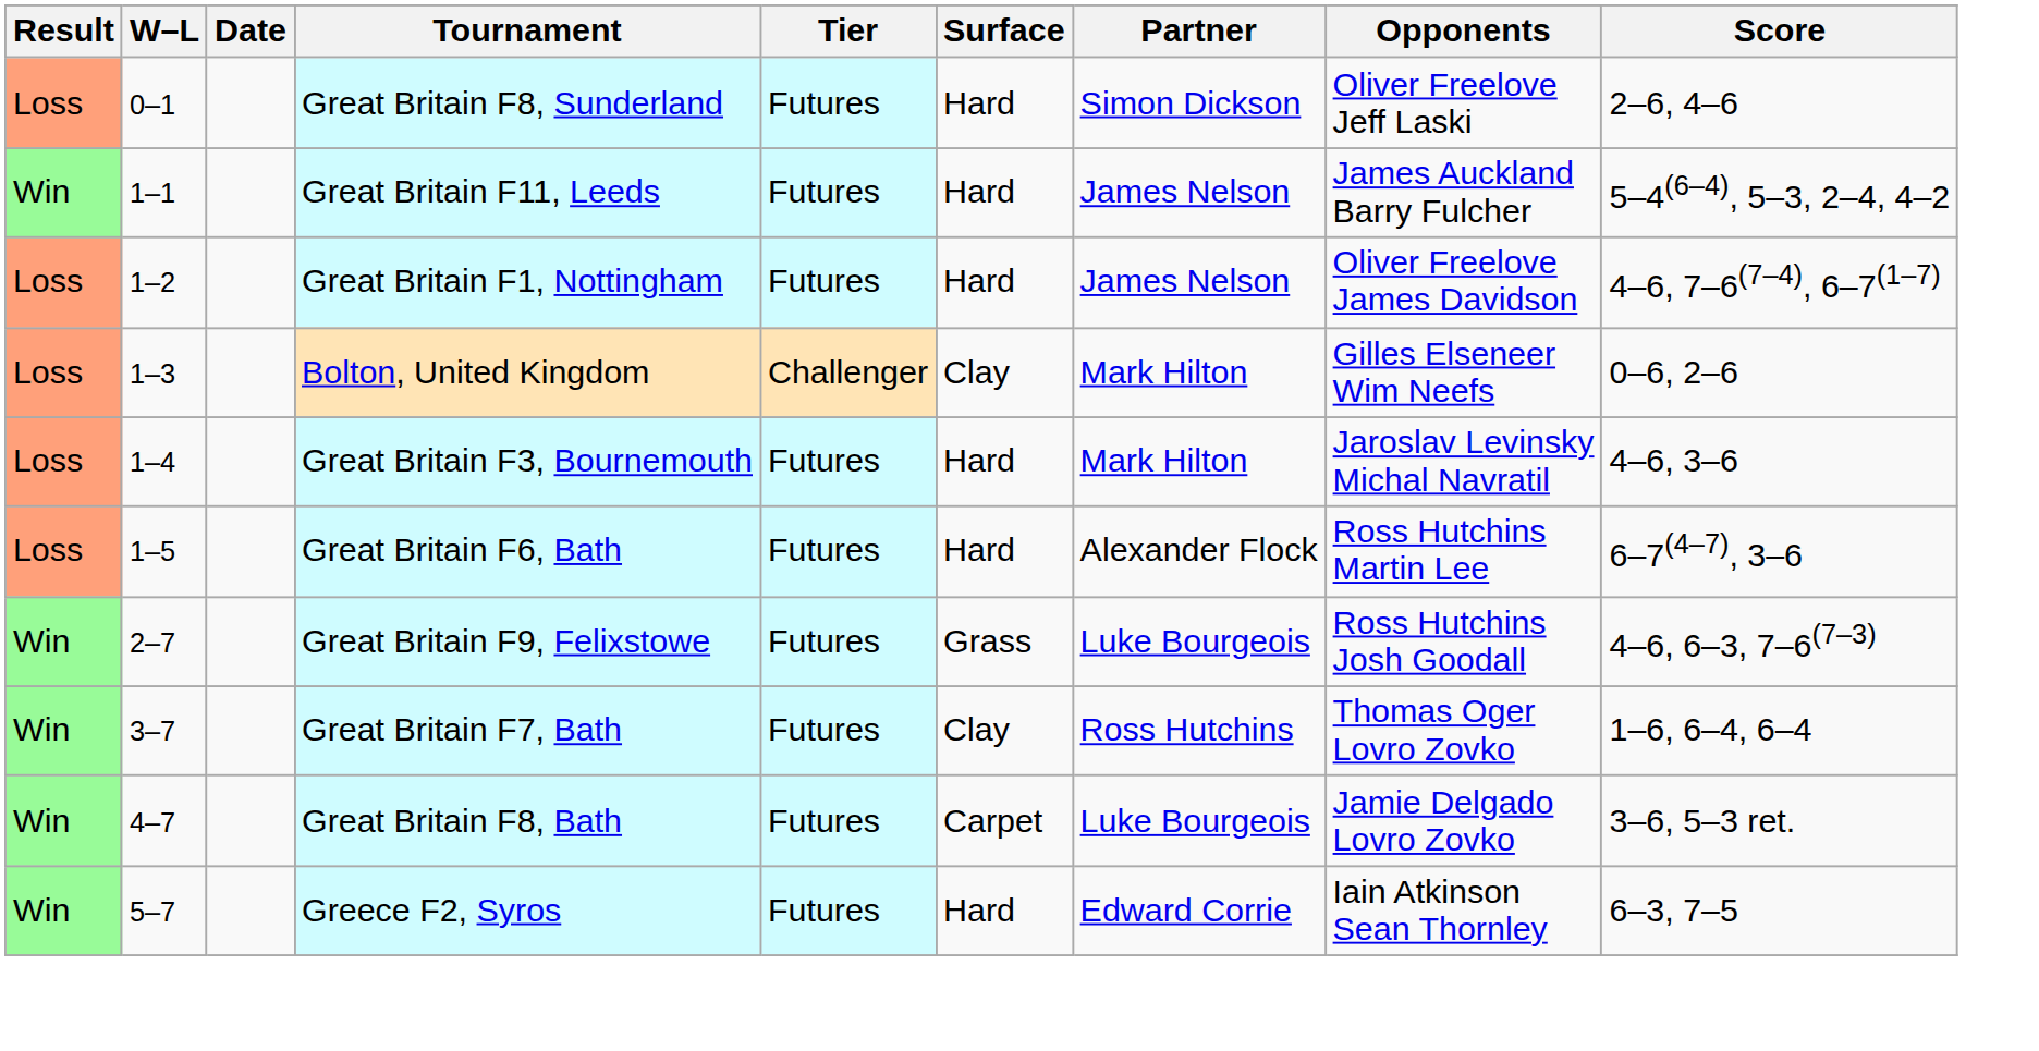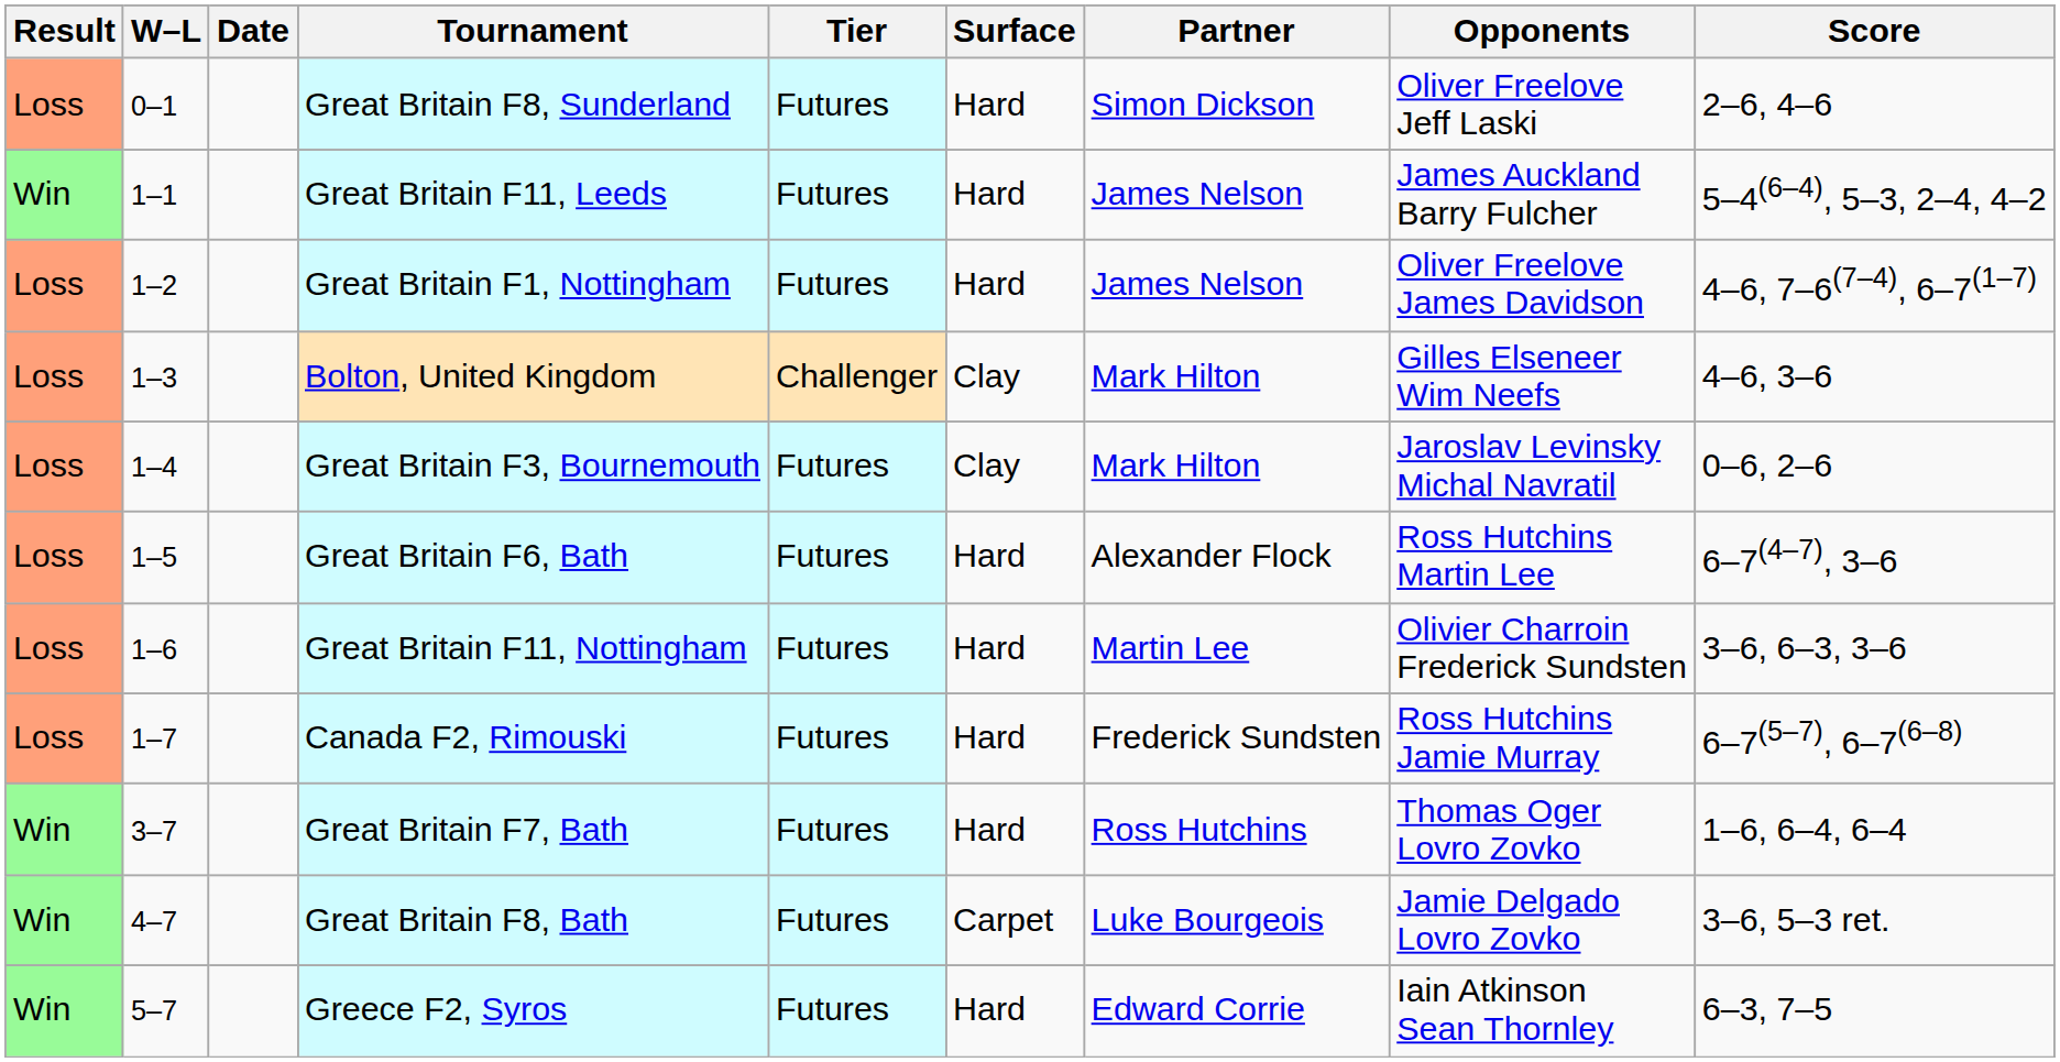 <table class="sortable wikitable">
 <tr>
 <th>Result</th>
 <th class="unsortable">W–L</th>
 <th>Date</th>
 <th>Tournament</th>
 <th>Tier</th>
 <th>Surface</th>
 <th>Partner</th>
 <th>Opponents</th>
 <th class="unsortable">Score</th>
 </tr>
 <tr>
 <td style="background:#ffa07a;">Loss</td>
 <td><small>0–1</small></td>
 <td></td>
 <td style="background:#cffcff;">Great Britain F8, <a href='#'>Sunderland</a></td>
 <td style="background:#cffcff;">Futures</td>
 <td>Hard</td>
 <td> <a href='#'>Simon Dickson</a></td>
 <td> <a href='#'>Oliver Freelove</a> <br>  Jeff Laski</td>
 <td>2–6, 4–6</td>
 </tr>
 <tr>
 <td style="background:#98fb98;">Win</td>
 <td><small>1–1</small></td>
 <td></td>
 <td style="background:#cffcff;">Great Britain F11, <a href='#'>Leeds</a></td>
 <td style="background:#cffcff;">Futures</td>
 <td>Hard</td>
 <td> <a href='#'>James Nelson</a></td>
 <td> <a href='#'>James Auckland</a> <br>  Barry Fulcher</td>
 <td>5–4<sup>(6–4)</sup>, 5–3, 2–4, 4–2</td>
 </tr>
 <tr>
 <td style="background:#ffa07a;">Loss</td>
 <td><small>1–2</small></td>
 <td></td>
 <td style="background:#cffcff;">Great Britain F1, <a href='#'>Nottingham</a></td>
 <td style="background:#cffcff;">Futures</td>
 <td>Hard</td>
 <td> <a href='#'>James Nelson</a></td>
 <td> <a href='#'>Oliver Freelove</a> <br>  <a href='#'>James Davidson</a></td>
 <td>4–6, 7–6<sup>(7–4)</sup>, 6–7<sup>(1–7)</sup></td>
 </tr>
 <tr>
 <td style="background:#ffa07a;">Loss</td>
 <td><small>1–3</small></td>
 <td></td>
 <td style="background:moccasin;"><a href='#'>Bolton</a>, United Kingdom</td>
 <td style="background:moccasin;">Challenger</td>
 <td>Clay</td>
 <td> <a href='#'>Mark Hilton</a></td>
 <td> <a href='#'>Gilles Elseneer</a> <br>  <a href='#'>Wim Neefs</a></td>
-<td>0–6, 2–6</td>
+<td>4–6, 3–6</td>
 </tr>
 <tr>
 <td style="background:#ffa07a;">Loss</td>
 <td><small>1–4</small></td>
 <td></td>
 <td style="background:#cffcff;">Great Britain F3, <a href='#'>Bournemouth</a></td>
 <td style="background:#cffcff;">Futures</td>
-<td>Hard</td>
+<td>Clay</td>
 <td> <a href='#'>Mark Hilton</a></td>
 <td> <a href='#'>Jaroslav Levinsky</a> <br>  <a href='#'>Michal Navratil</a></td>
-<td>4–6, 3–6</td>
+<td>0–6, 2–6</td>
 </tr>
 <tr>
 <td style="background:#ffa07a;">Loss</td>
 <td><small>1–5</small></td>
 <td></td>
 <td style="background:#cffcff;">Great Britain F6, <a href='#'>Bath</a></td>
 <td style="background:#cffcff;">Futures</td>
 <td>Hard</td>
 <td> Alexander Flock</td>
 <td> <a href='#'>Ross Hutchins</a> <br>  <a href='#'>Martin Lee</a></td>
 <td>6–7<sup>(4–7)</sup>, 3–6</td>
 </tr>
 <tr>
-<td style="background:#98fb98;">Win</td>
-<td><small>2–7</small></td>
+<td style="background:#ffa07a;">Loss</td>
+<td><small>1–6</small></td>
 <td></td>
-<td style="background:#cffcff;">Great Britain F9, <a href='#'>Felixstowe</a></td>
+<td style="background:#cffcff;">Great Britain F11, <a href='#'>Nottingham</a></td>
 <td style="background:#cffcff;">Futures</td>
-<td>Grass</td>
-<td> <a href='#'>Luke Bourgeois</a></td>
-<td> <a href='#'>Ross Hutchins</a> <br>  <a href='#'>Josh Goodall</a></td>
-<td>4–6, 6–3, 7–6<sup>(7–3)</sup></td>
+<td>Hard</td>
+<td> <a href='#'>Martin Lee</a></td>
+<td> <a href='#'>Olivier Charroin</a> <br>  Frederick Sundsten</td>
+<td>3–6, 6–3, 3–6</td>
+</tr>
+<tr>
+<td style="background:#ffa07a;">Loss</td>
+<td><small>1–7</small></td>
+<td></td>
+<td style="background:#cffcff;">Canada F2, <a href='#'>Rimouski</a></td>
+<td style="background:#cffcff;">Futures</td>
+<td>Hard</td>
+<td> Frederick Sundsten</td>
+<td> <a href='#'>Ross Hutchins</a> <br>  <a href='#'>Jamie Murray</a></td>
+<td>6–7<sup>(5–7)</sup>, 6–7<sup>(6–8)</sup></td>
 </tr>
 <tr>
 <td style="background:#98fb98;">Win</td>
 <td><small>3–7</small></td>
 <td></td>
 <td style="background:#cffcff;">Great Britain F7, <a href='#'>Bath</a></td>
 <td style="background:#cffcff;">Futures</td>
-<td>Clay</td>
+<td>Hard</td>
 <td> <a href='#'>Ross Hutchins</a></td>
 <td> <a href='#'>Thomas Oger</a> <br>  <a href='#'>Lovro Zovko</a></td>
 <td>1–6, 6–4, 6–4</td>
 </tr>
 <tr>
 <td style="background:#98fb98;">Win</td>
 <td><small>4–7</small></td>
 <td></td>
 <td style="background:#cffcff;">Great Britain F8, <a href='#'>Bath</a></td>
 <td style="background:#cffcff;">Futures</td>
 <td>Carpet</td>
 <td> <a href='#'>Luke Bourgeois</a></td>
 <td> <a href='#'>Jamie Delgado</a> <br>  <a href='#'>Lovro Zovko</a></td>
 <td>3–6, 5–3 ret.</td>
 </tr>
 <tr>
 <td style="background:#98fb98;">Win</td>
 <td><small>5–7</small></td>
 <td></td>
 <td style="background:#cffcff;">Greece F2, <a href='#'>Syros</a></td>
 <td style="background:#cffcff;">Futures</td>
 <td>Hard</td>
 <td> <a href='#'>Edward Corrie</a></td>
 <td> Iain Atkinson <br>  <a href='#'>Sean Thornley</a></td>
 <td>6–3, 7–5</td>
 </tr>
 </table>
